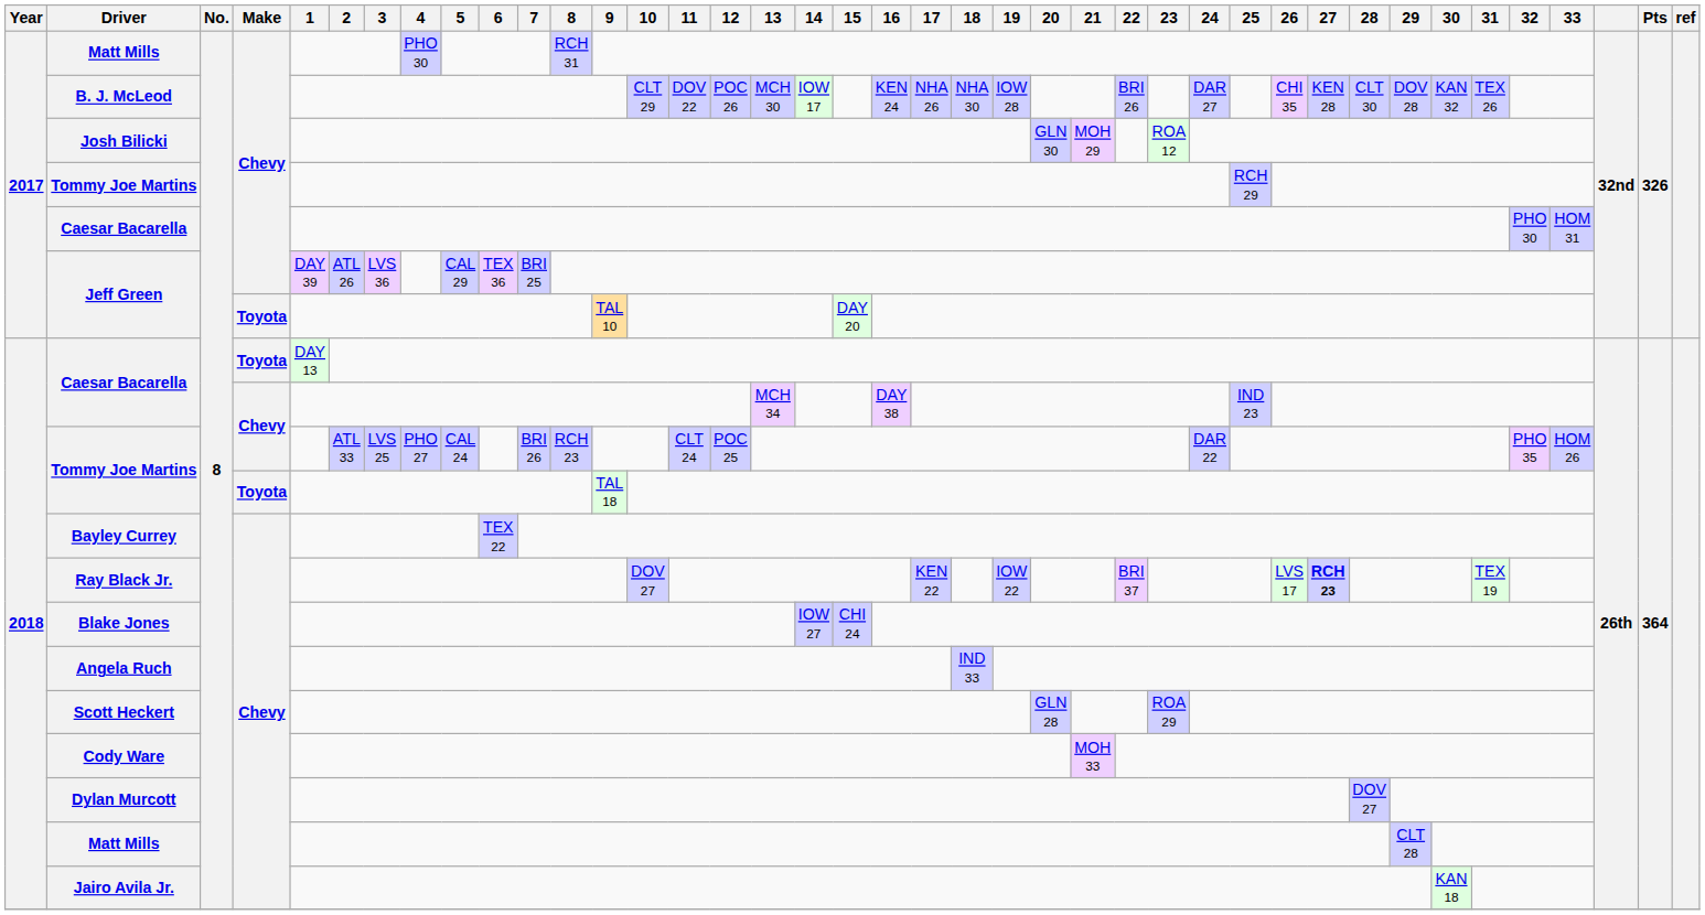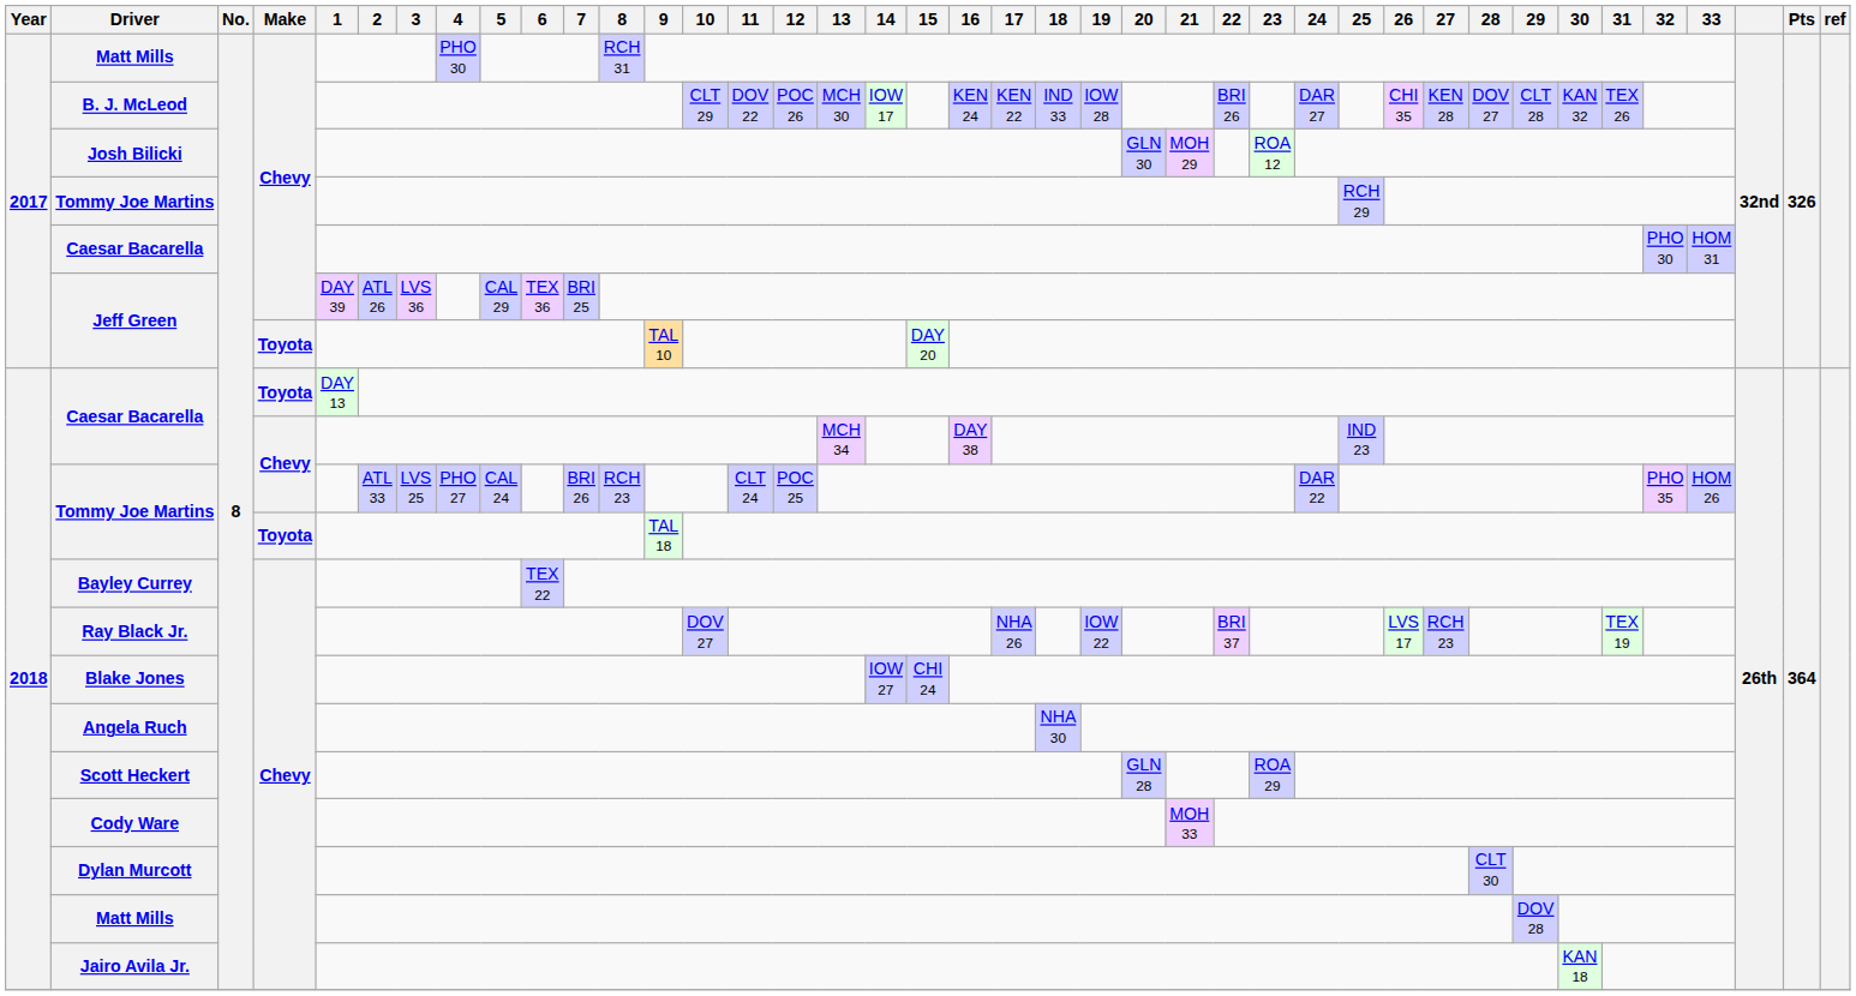 <table class="wikitable" style="text-align:center; font-size:75%">
 <tr>
 <th>Year</th>
 <th>Driver</th>
 <th>No.</th>
 <th>Make</th>
 <th>1</th>
 <th>2</th>
 <th>3</th>
 <th>4</th>
 <th>5</th>
 <th>6</th>
 <th>7</th>
 <th>8</th>
 <th>9</th>
 <th>10</th>
 <th>11</th>
 <th>12</th>
 <th>13</th>
 <th>14</th>
 <th>15</th>
 <th>16</th>
 <th>17</th>
 <th>18</th>
 <th>19</th>
 <th>20</th>
 <th>21</th>
 <th>22</th>
 <th>23</th>
 <th>24</th>
 <th>25</th>
 <th>26</th>
 <th>27</th>
 <th>28</th>
 <th>29</th>
 <th>30</th>
 <th>31</th>
 <th>32</th>
 <th>33</th>
 <th></th>
 <th>Pts</th>
 <th>ref</th>
 </tr>
 <tr>
 <th rowspan=7><a href='#'>2017</a></th>
 <th><a href='#'>Matt Mills</a></th>
 <th rowspan=20>8</th>
 <th rowspan=6><a href='#'>Chevy</a></th>
 <td colspan=3></td>
 <td style="background:#CFCFFF;"><a href='#'>PHO</a><br><small>30</small></td>
 <td colspan=3></td>
 <td style="background:#CFCFFF;"><a href='#'>RCH</a><br><small>31</small></td>
 <td colspan=25></td>
 <th rowspan=7>32nd</th>
 <th rowspan=7>326</th>
 <th rowspan=7></th>
 </tr>
 <tr>
 <th><a href='#'>B. J. McLeod</a></th>
 <td colspan=9></td>
 <td style="background:#CFCFFF;"><a href='#'>CLT</a><br><small>29</small></td>
 <td style="background:#CFCFFF;"><a href='#'>DOV</a><br><small>22</small></td>
 <td style="background:#CFCFFF;"><a href='#'>POC</a><br><small>26</small></td>
 <td style="background:#CFCFFF;"><a href='#'>MCH</a><br><small>30</small></td>
 <td style="background:#DFFFDF;"><a href='#'>IOW</a><br><small>17</small></td>
 <td></td>
 <td style="background:#CFCFFF;"><a href='#'>KEN</a><br><small>24</small></td>
-<td style="background:#CFCFFF;"><a href='#'>NHA</a><br><small>26</small></td>
-<td style="background:#CFCFFF;"><a href='#'>NHA</a><br><small>30</small></td>
+<td style="background:#CFCFFF;"><a href='#'>KEN</a><br><small>22</small></td>
+<td style="background:#CFCFFF;"><a href='#'>IND</a><br><small>33</small></td>
 <td style="background:#CFCFFF;"><a href='#'>IOW</a><br><small>28</small></td>
 <td colspan=2></td>
 <td style="background:#CFCFFF;"><a href='#'>BRI</a><br><small>26</small></td>
 <td></td>
 <td style="background:#CFCFFF;"><a href='#'>DAR</a><br><small>27</small></td>
 <td></td>
 <td style="background:#efcfff;"><a href='#'>CHI</a><br><small>35</small></td>
 <td style="background:#CFCFFF;"><a href='#'>KEN</a><br><small>28</small></td>
-<td style="background:#CFCFFF;"><a href='#'>CLT</a><br><small>30</small></td>
-<td style="background:#CFCFFF;"><a href='#'>DOV</a><br><small>28</small></td>
+<td style="background:#CFCFFF;"><a href='#'>DOV</a><br><small>27</small></td>
+<td style="background:#CFCFFF;"><a href='#'>CLT</a><br><small>28</small></td>
 <td style="background:#CFCFFF;"><a href='#'>KAN</a><br><small>32</small></td>
 <td style="background:#CFCFFF;"><a href='#'>TEX</a><br><small>26</small></td>
 <td colspan=2></td>
 </tr>
 <tr>
 <th><a href='#'>Josh Bilicki</a></th>
 <td colspan=19></td>
 <td style="background:#CFCFFF;"><a href='#'>GLN</a><br><small>30</small></td>
 <td style="background:#efcfff;"><a href='#'>MOH</a><br><small>29</small></td>
 <td></td>
 <td style="background:#DFFFDF;"><a href='#'>ROA</a><br><small>12</small></td>
 <td colspan=10></td>
 </tr>
 <tr>
 <th><a href='#'>Tommy Joe Martins</a></th>
 <td colspan=24></td>
 <td style="background:#CFCFFF;"><a href='#'>RCH</a><small><br>29</small></td>
 <td colspan=8></td>
 </tr>
 <tr>
 <th><a href='#'>Caesar Bacarella</a></th>
 <td colspan=31></td>
 <td style="background:#CFCFFF;"><a href='#'>PHO</a><br><small>30</small></td>
 <td style="background:#CFCFFF;"><a href='#'>HOM</a><br><small>31</small></td>
 </tr>
 <tr>
 <th rowspan=2><a href='#'>Jeff Green</a></th>
 <td style="background:#efcfff;"><a href='#'>DAY</a><br><small>39</small></td>
 <td style="background:#CFCFFF;"><a href='#'>ATL</a><br><small>26</small></td>
 <td style="background:#efcfff;"><a href='#'>LVS</a><br><small>36</small></td>
 <td></td>
 <td style="background:#CFCFFF;"><a href='#'>CAL</a><br><small>29</small></td>
 <td style="background:#efcfff;"><a href='#'>TEX</a><br><small>36</small></td>
 <td style="background:#CFCFFF;"><a href='#'>BRI</a><br><small>25</small></td>
 <td colspan=26></td>
 </tr>
 <tr>
 <th><a href='#'>Toyota</a></th>
 <td colspan=8></td>
 <td style="background:#ffdf9f"><a href='#'>TAL</a><br><small>10</small></td>
 <td colspan=5></td>
 <td style="background:#DFFFDF;"><a href='#'>DAY</a><br><small>20</small></td>
 <td colspan=18></td>
 </tr>
 <tr>
 <th rowspan=13><a href='#'>2018</a></th>
 <th rowspan=2><a href='#'>Caesar Bacarella</a></th>
 <th><a href='#'>Toyota</a></th>
 <td style="background:#DFFFDF;"><a href='#'>DAY</a><br><small>13</small></td>
 <td colspan=32></td>
 <th rowspan=13>26th</th>
 <th rowspan=13>364</th>
 <th rowspan=13></th>
 </tr>
 <tr>
 <th rowspan=2><a href='#'>Chevy</a></th>
 <td colspan=12></td>
 <td style="background:#efcfff;"><a href='#'>MCH</a><br><small>34</small></td>
 <td colspan=2></td>
 <td style="background:#efcfff;"><a href='#'>DAY</a><br><small>38</small></td>
 <td colspan=8></td>
 <td style="background:#CFCFFF;"><a href='#'>IND</a><br><small>23</small></td>
 <td colspan=8></td>
 </tr>
 <tr>
 <th rowspan=2><a href='#'>Tommy Joe Martins</a></th>
 <td></td>
 <td style="background:#CFCFFF;"><a href='#'>ATL</a><br><small>33</small></td>
 <td style="background:#CFCFFF;"><a href='#'>LVS</a><br><small>25</small></td>
 <td style="background:#CFCFFF;"><a href='#'>PHO</a><br><small>27</small></td>
 <td style="background:#CFCFFF;"><a href='#'>CAL</a><br><small>24</small></td>
 <td></td>
 <td style="background:#CFCFFF;"><a href='#'>BRI</a><br><small>26</small></td>
 <td style="background:#CFCFFF;"><a href='#'>RCH</a><br><small>23</small></td>
 <td colspan=2></td>
 <td style="background:#CFCFFF;"><a href='#'>CLT</a><br><small>24</small></td>
 <td style="background:#CFCFFF;"><a href='#'>POC</a><br><small>25</small></td>
 <td colspan=11></td>
 <td style="background:#CFCFFF;"><a href='#'>DAR</a><br><small>22</small></td>
 <td Colspan=7></td>
 <td style="background:#efcfff;"><a href='#'>PHO</a><br><small>35</small></td>
 <td style="background:#CFCFFF;"><a href='#'>HOM</a><br><small>26</small></td>
 </tr>
 <tr>
 <th><a href='#'>Toyota</a></th>
 <td colspan=8></td>
 <td style="background:#DFFFDF;"><a href='#'>TAL</a><br><small>18</small></td>
 <td colspan=24></td>
 </tr>
 <tr>
 <th><a href='#'>Bayley Currey</a></th>
 <th rowspan=9><a href='#'>Chevy</a></th>
 <td colspan=5></td>
 <td style="background:#CFCFFF;"><a href='#'>TEX</a><br><small>22</small></td>
 <td colspan=27></td>
 </tr>
 <tr>
 <th><a href='#'>Ray Black Jr.</a></th>
 <td Colspan=9></td>
 <td style="background:#CFCFFF;"><a href='#'>DOV</a><br><small>27</small></td>
 <td colspan=6></td>
-<td style="background:#CFCFFF;"><a href='#'>KEN</a><br><small>22</small></td>
+<td style="background:#CFCFFF;"><a href='#'>NHA</a><br><small>26</small></td>
 <td></td>
 <td style="background:#CFCFFF;"><a href='#'>IOW</a><br><small>22</small></td>
 <td colspan=2></td>
 <td style="background:#efcfff;"><a href='#'>BRI</a><br><small>37</small></td>
 <td colspan=3></td>
 <td style="background:#DFFFDF;"><a href='#'>LVS</a><br><small>17</small></td>
-<td style="background:#CFCFFF;"><strong><a href='#'>RCH</a><br><small>23</small></strong></td>
+<td style="background:#CFCFFF;"><a href='#'>RCH</a><br><small>23</small></td>
 <td colspan=3></td>
 <td style="background:#DFFFDF;"><a href='#'>TEX</a><br><small>19</small></td>
 <td colspan=2></td>
 </tr>
 <tr>
 <th><a href='#'>Blake Jones</a></th>
 <td colspan=13></td>
 <td style="background:#CFCFFF;"><a href='#'>IOW</a><br><small>27</small></td>
 <td style="background:#CFCFFF;"><a href='#'>CHI</a><br><small>24</small></td>
 <td colspan=18></td>
 </tr>
 <tr>
 <th><a href='#'>Angela Ruch</a></th>
 <td colspan=17></td>
-<td style="background:#CFCFFF;"><a href='#'>IND</a><br><small>33</small></td>
+<td style="background:#CFCFFF;"><a href='#'>NHA</a><br><small>30</small></td>
 <td colspan=15></td>
 </tr>
 <tr>
 <th><a href='#'>Scott Heckert</a></th>
 <td colspan=19></td>
 <td style="background:#CFCFFF;"><a href='#'>GLN</a><br><small>28</small></td>
 <td colspan=2></td>
 <td style="background:#CFCFFF;"><a href='#'>ROA</a><br><small>29</small></td>
 <td colspan=10></td>
 </tr>
 <tr>
 <th><a href='#'>Cody Ware</a></th>
 <td colspan=20></td>
 <td style="background:#efcfff;"><a href='#'>MOH</a><br><small>33</small></td>
 <td colspan=12></td>
 </tr>
 <tr>
 <th><a href='#'>Dylan Murcott</a></th>
 <td colspan=27></td>
-<td style="background:#CFCFFF;"><a href='#'>DOV</a><br><small>27</small></td>
+<td style="background:#CFCFFF;"><a href='#'>CLT</a><br><small>30</small></td>
 <td colspan=5></td>
 </tr>
 <tr>
 <th><a href='#'>Matt Mills</a></th>
 <td colspan=28></td>
-<td style="background:#CFCFFF;"><a href='#'>CLT</a><br><small>28</small></td>
+<td style="background:#CFCFFF;"><a href='#'>DOV</a><br><small>28</small></td>
 <td colspan=4></td>
 </tr>
 <tr>
 <th><a href='#'>Jairo Avila Jr.</a></th>
 <td colspan=29></td>
 <td style="background:#DFFFDF;"><a href='#'>KAN</a><br><small>18</small></td>
 <td colspan=3></td>
 </tr>
 <tr>
 </tr>
 </table>
